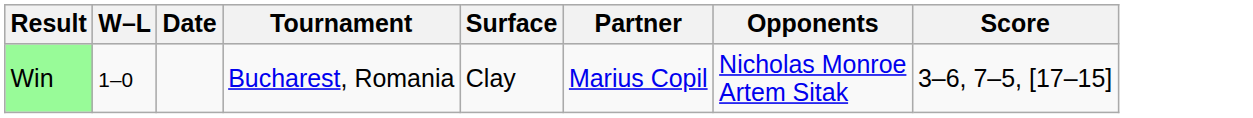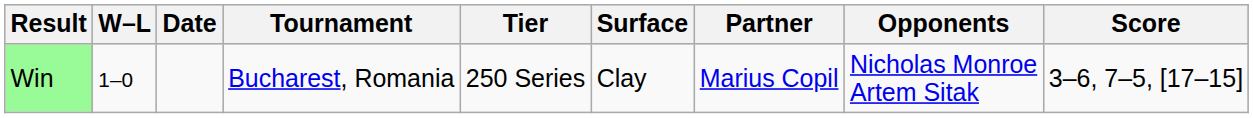 <table class="sortable wikitable">
 <tr>
 <th>Result</th>
 <th class="unsortable">W–L</th>
 <th>Date</th>
 <th>Tournament</th>
+<th>Tier</th>
 <th>Surface</th>
 <th>Partner</th>
 <th>Opponents</th>
 <th class="unsortable">Score</th>
 </tr>
 <tr>
 <td bgcolor=98FB98>Win</td>
 <td><small>1–0</small></td>
 <td><a href='#'></a></td>
 <td><a href='#'>Bucharest</a>, Romania</td>
+<td>250 Series</td>
 <td>Clay</td>
 <td> <a href='#'>Marius Copil</a></td>
 <td> <a href='#'>Nicholas Monroe</a> <br>  <a href='#'>Artem Sitak</a></td>
 <td>3–6, 7–5, [17–15]</td>
 </tr>
 </table>
